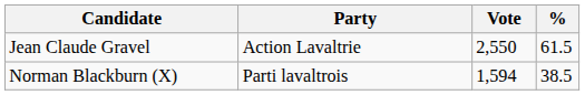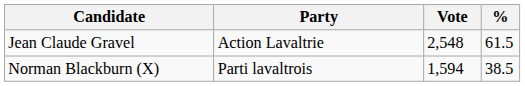 <table class="wikitable">
 <tr>
 <th bgcolor="#DDDDFF" width="200px">Candidate</th>
 <th bgcolor="#DDDDFF" width="200px">Party</th>
 <th bgcolor="#DDDDFF" width="50px">Vote</th>
 <th bgcolor="#DDDDFF" width="30px">%</th>
 </tr>
 <tr>
 <td>Jean Claude Gravel</td>
 <td>Action Lavaltrie</td>
-<td>2,550</td>
+<td>2,548</td>
 <td>61.5</td>
 </tr>
 <tr>
 <td>Norman Blackburn (X)</td>
 <td>Parti lavaltrois</td>
 <td>1,594</td>
 <td>38.5</td>
 </tr>
 </table>
